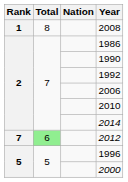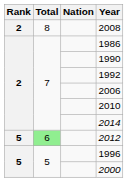 <table class="wikitable" style="font-size: 100%;">
 <tr>
 <th>Rank</th>
 <th>Total</th>
 <th>Nation</th>
 <th>Year</th>
 </tr>
 <tr>
-<th>1</th>
+<th>2</th>
 <td align="center">8</td>
 <td><em></em></td>
 <td align="center">2008</td>
 </tr>
 <tr>
 <th rowspan="6">2</th>
 <td rowspan="6" align="center">7</td>
 <td><em></em></td>
 <td align="center">1986</td>
 </tr>
 <tr>
 <td></td>
 <td align="center">1990</td>
 </tr>
 <tr>
 <td></td>
 <td align="center">1992</td>
 </tr>
 <tr>
 <td></td>
 <td align="center">2006</td>
 </tr>
 <tr>
 <td></td>
 <td align="center">2010</td>
 </tr>
 <tr>
 <td></td>
 <td align="center"><em>2014</em></td>
 </tr>
 <tr>
-<th>7</th>
+<th>5</th>
 <td align="center" style="background: lightgreen;">6</td>
 <td></td>
 <td align="center"><em>2012</em></td>
 </tr>
 <tr>
 <th rowspan="2">5</th>
 <td rowspan="2" align="center">5</td>
 <td></td>
 <td align="center">1996</td>
 </tr>
 <tr>
 <td><em></em></td>
 <td align="center"><em>2000</em></td>
 </tr>
 </table>
